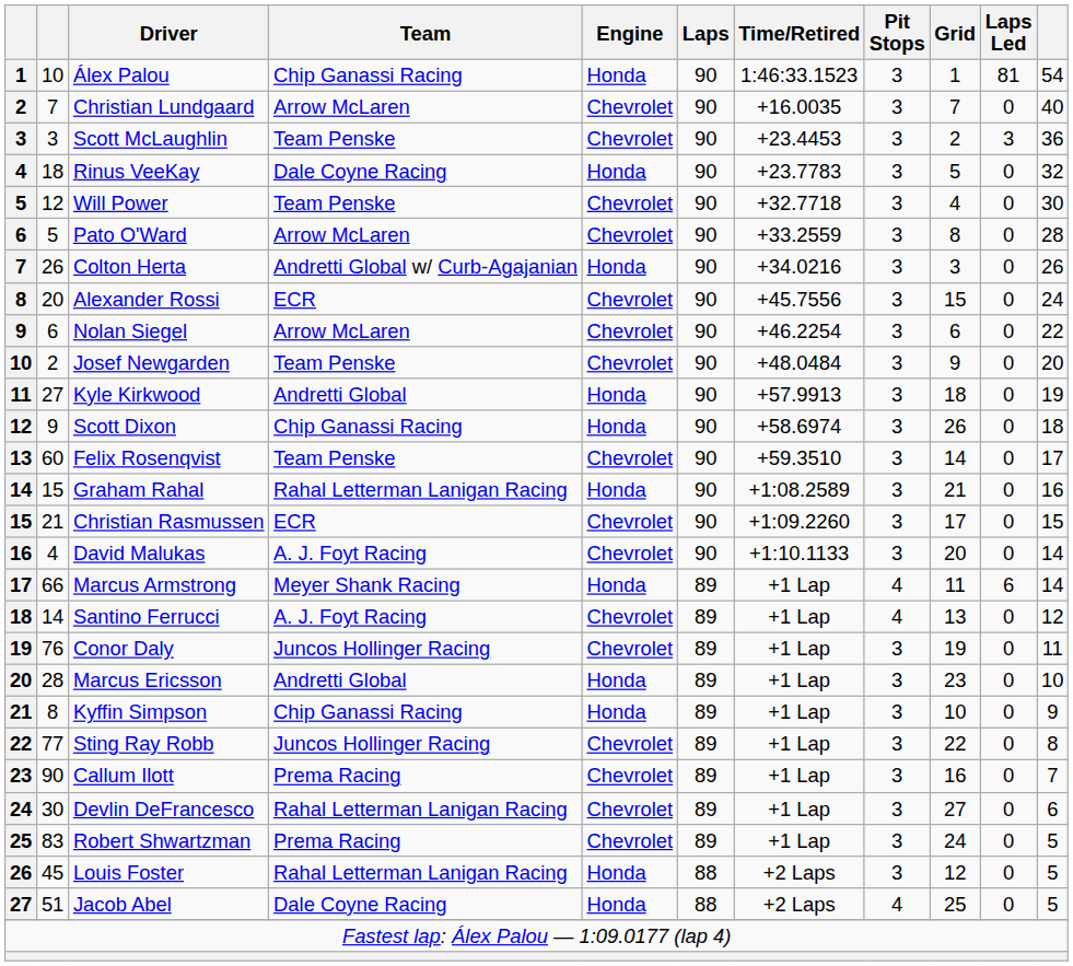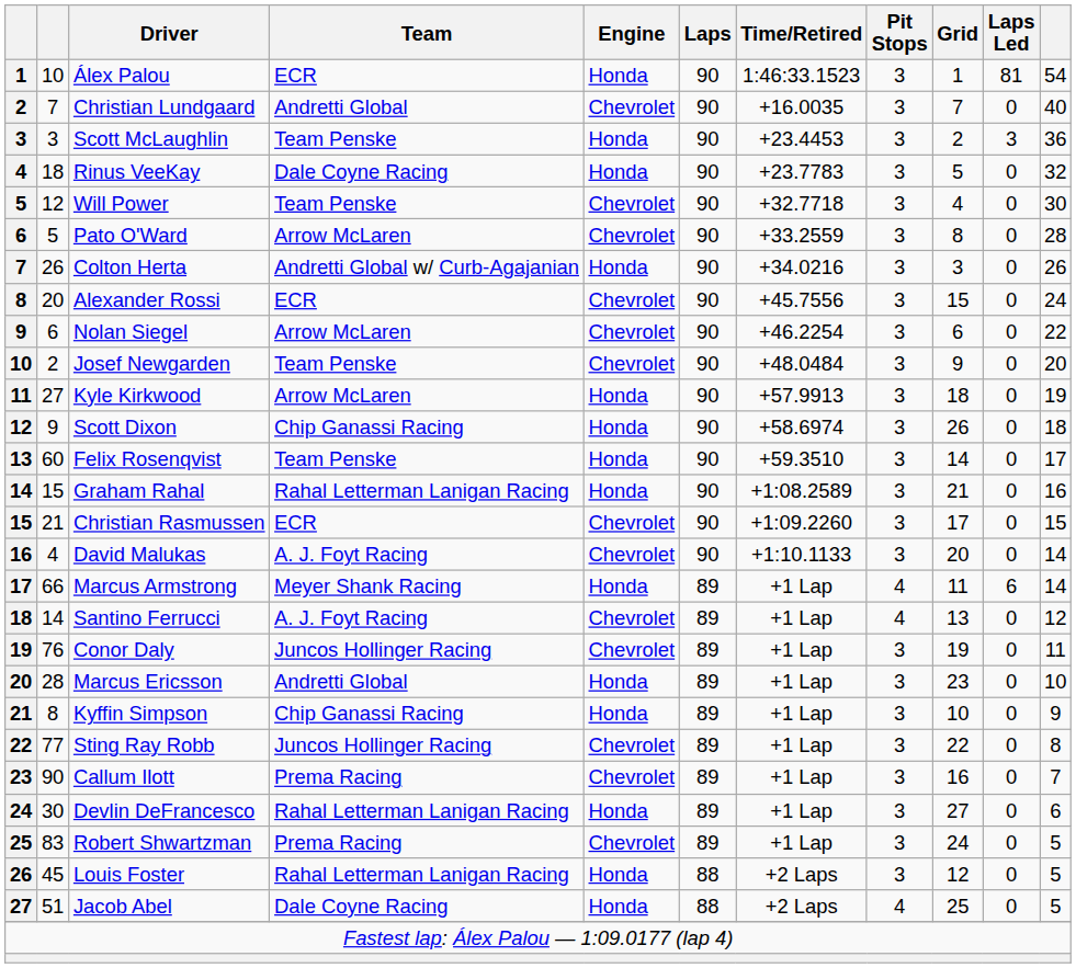 <table class="wikitable sortable" style="font-size:95%;">
 <tr>
 <th scope="col"></th>
 <th scope="col"></th>
 <th scope="col">Driver</th>
 <th scope="col">Team</th>
 <th scope="col">Engine</th>
 <th class="unsortable" scope="col">Laps</th>
 <th class="unsortable" scope="col">Time/Retired</th>
 <th scope="col">Pit<br>Stops</th>
 <th scope="col">Grid</th>
 <th scope="col">Laps<br>Led</th>
 <th scope="col"></th>
 </tr>
 <tr>
 <th>1</th>
 <td align="center">10</td>
 <td> <a href='#'>Álex Palou</a> <strong></strong></td>
-<td><a href='#'>Chip Ganassi Racing</a></td>
+<td><a href='#'>ECR</a></td>
 <td><a href='#'>Honda</a></td>
 <td align="center">90</td>
 <td align="center">1:46:33.1523</td>
 <td align="center">3</td>
 <td align="center">1</td>
 <td align="center">81</td>
 <td align="center">54</td>
 </tr>
 <tr>
 <th>2</th>
 <td align="center">7</td>
 <td> <a href='#'>Christian Lundgaard</a></td>
-<td><a href='#'>Arrow McLaren</a></td>
+<td><a href='#'>Andretti Global</a></td>
 <td><a href='#'>Chevrolet</a></td>
 <td align="center">90</td>
 <td align="center">+16.0035</td>
 <td align="center">3</td>
 <td align="center">7</td>
 <td align="center">0</td>
 <td align="center">40</td>
 </tr>
 <tr>
 <th>3</th>
 <td align="center">3</td>
 <td> <a href='#'>Scott McLaughlin</a> <strong></strong></td>
 <td><a href='#'>Team Penske</a></td>
-<td><a href='#'>Chevrolet</a></td>
+<td><a href='#'>Honda</a></td>
 <td align="center">90</td>
 <td align="center">+23.4453</td>
 <td align="center">3</td>
 <td align="center">2</td>
 <td align="center">3</td>
 <td align="center">36</td>
 </tr>
 <tr>
 <th>4</th>
 <td align="center">18</td>
 <td> <a href='#'>Rinus VeeKay</a></td>
 <td><a href='#'>Dale Coyne Racing</a></td>
 <td><a href='#'>Honda</a></td>
 <td align="center">90</td>
 <td align="center">+23.7783</td>
 <td align="center">3</td>
 <td align="center">5</td>
 <td align="center">0</td>
 <td align="center">32</td>
 </tr>
 <tr>
 <th>5</th>
 <td align="center">12</td>
 <td> <a href='#'>Will Power</a> <strong></strong></td>
 <td><a href='#'>Team Penske</a></td>
 <td><a href='#'>Chevrolet</a></td>
 <td align="center">90</td>
 <td align="center">+32.7718</td>
 <td align="center">3</td>
 <td align="center">4</td>
 <td align="center">0</td>
 <td align="center">30</td>
 </tr>
 <tr>
 <th>6</th>
 <td align="center">5</td>
 <td> <a href='#'>Pato O'Ward</a> <strong></strong></td>
 <td><a href='#'>Arrow McLaren</a></td>
 <td><a href='#'>Chevrolet</a></td>
 <td align="center">90</td>
 <td align="center">+33.2559</td>
 <td align="center">3</td>
 <td align="center">8</td>
 <td align="center">0</td>
 <td align="center">28</td>
 </tr>
 <tr>
 <th>7</th>
 <td align="center">26</td>
 <td> <a href='#'>Colton Herta</a></td>
 <td><a href='#'>Andretti Global</a> w/ <a href='#'>Curb-Agajanian</a></td>
 <td><a href='#'>Honda</a></td>
 <td align="center">90</td>
 <td align="center">+34.0216</td>
 <td align="center">3</td>
 <td align="center">3</td>
 <td align="center">0</td>
 <td align="center">26</td>
 </tr>
 <tr>
 <th>8</th>
 <td align="center">20</td>
 <td> <a href='#'>Alexander Rossi</a></td>
 <td><a href='#'>ECR</a></td>
 <td><a href='#'>Chevrolet</a></td>
 <td align="center">90</td>
 <td align="center">+45.7556</td>
 <td align="center">3</td>
 <td align="center">15</td>
 <td align="center">0</td>
 <td align="center">24</td>
 </tr>
 <tr>
 <th>9</th>
 <td align="center">6</td>
 <td> <a href='#'>Nolan Siegel</a></td>
 <td><a href='#'>Arrow McLaren</a></td>
 <td><a href='#'>Chevrolet</a></td>
 <td align="center">90</td>
 <td align="center">+46.2254</td>
 <td align="center">3</td>
 <td align="center">6</td>
 <td align="center">0</td>
 <td align="center">22</td>
 </tr>
 <tr>
 <th>10</th>
 <td align="center">2</td>
 <td> <a href='#'>Josef Newgarden</a> <strong></strong></td>
 <td><a href='#'>Team Penske</a></td>
 <td><a href='#'>Chevrolet</a></td>
 <td align="center">90</td>
 <td align="center">+48.0484</td>
 <td align="center">3</td>
 <td align="center">9</td>
 <td align="center">0</td>
 <td align="center">20</td>
 </tr>
 <tr>
 <th>11</th>
 <td align="center">27</td>
 <td> <a href='#'>Kyle Kirkwood</a></td>
-<td><a href='#'>Andretti Global</a></td>
+<td><a href='#'>Arrow McLaren</a></td>
 <td><a href='#'>Honda</a></td>
 <td align="center">90</td>
 <td align="center">+57.9913</td>
 <td align="center">3</td>
 <td align="center">18</td>
 <td align="center">0</td>
 <td align="center">19</td>
 </tr>
 <tr>
 <th>12</th>
 <td align="center">9</td>
 <td> <a href='#'>Scott Dixon</a></td>
 <td><a href='#'>Chip Ganassi Racing</a></td>
 <td><a href='#'>Honda</a></td>
 <td align="center">90</td>
 <td align="center">+58.6974</td>
 <td align="center">3</td>
 <td align="center">26</td>
 <td align="center">0</td>
 <td align="center">18</td>
 </tr>
 <tr>
 <th>13</th>
 <td align="center">60</td>
 <td> <a href='#'>Felix Rosenqvist</a></td>
 <td><a href='#'>Team Penske</a></td>
-<td><a href='#'>Chevrolet</a></td>
+<td><a href='#'>Honda</a></td>
 <td align="center">90</td>
 <td align="center">+59.3510</td>
 <td align="center">3</td>
 <td align="center">14</td>
 <td align="center">0</td>
 <td align="center">17</td>
 </tr>
 <tr>
 <th>14</th>
 <td align="center">15</td>
 <td> <a href='#'>Graham Rahal</a></td>
 <td><a href='#'>Rahal Letterman Lanigan Racing</a></td>
 <td><a href='#'>Honda</a></td>
 <td align="center">90</td>
 <td align="center">+1:08.2589</td>
 <td align="center">3</td>
 <td align="center">21</td>
 <td align="center">0</td>
 <td align="center">16</td>
 </tr>
 <tr>
 <th>15</th>
 <td align="center">21</td>
 <td> <a href='#'>Christian Rasmussen</a></td>
 <td><a href='#'>ECR</a></td>
 <td><a href='#'>Chevrolet</a></td>
 <td align="center">90</td>
 <td align="center">+1:09.2260</td>
 <td align="center">3</td>
 <td align="center">17</td>
 <td align="center">0</td>
 <td align="center">15</td>
 </tr>
 <tr>
 <th>16</th>
 <td align="center">4</td>
 <td> <a href='#'>David Malukas</a></td>
 <td><a href='#'>A. J. Foyt Racing</a></td>
 <td><a href='#'>Chevrolet</a></td>
 <td align="center">90</td>
 <td align="center">+1:10.1133</td>
 <td align="center">3</td>
 <td align="center">20</td>
 <td align="center">0</td>
 <td align="center">14</td>
 </tr>
 <tr>
 <th>17</th>
 <td align="center">66</td>
 <td> <a href='#'>Marcus Armstrong</a></td>
 <td><a href='#'>Meyer Shank Racing</a></td>
 <td><a href='#'>Honda</a></td>
 <td align="center">89</td>
 <td align="center">+1 Lap</td>
 <td align="center">4</td>
 <td align="center">11</td>
 <td align="center">6</td>
 <td align="center">14</td>
 </tr>
 <tr>
 <th>18</th>
 <td align="center">14</td>
 <td> <a href='#'>Santino Ferrucci</a></td>
 <td><a href='#'>A. J. Foyt Racing</a></td>
 <td><a href='#'>Chevrolet</a></td>
 <td align="center">89</td>
 <td align="center">+1 Lap</td>
 <td align="center">4</td>
 <td align="center">13</td>
 <td align="center">0</td>
 <td align="center">12</td>
 </tr>
 <tr>
 <th>19</th>
 <td align="center">76</td>
 <td> <a href='#'>Conor Daly</a></td>
 <td><a href='#'>Juncos Hollinger Racing</a></td>
 <td><a href='#'>Chevrolet</a></td>
 <td align="center">89</td>
 <td align="center">+1 Lap</td>
 <td align="center">3</td>
 <td align="center">19</td>
 <td align="center">0</td>
 <td align="center">11</td>
 </tr>
 <tr>
 <th>20</th>
 <td align="center">28</td>
 <td> <a href='#'>Marcus Ericsson</a></td>
 <td><a href='#'>Andretti Global</a></td>
 <td><a href='#'>Honda</a></td>
 <td align="center">89</td>
 <td align="center">+1 Lap</td>
 <td align="center">3</td>
 <td align="center">23</td>
 <td align="center">0</td>
 <td align="center">10</td>
 </tr>
 <tr>
 <th>21</th>
 <td align="center">8</td>
 <td> <a href='#'>Kyffin Simpson</a></td>
 <td><a href='#'>Chip Ganassi Racing</a></td>
 <td><a href='#'>Honda</a></td>
 <td align="center">89</td>
 <td align="center">+1 Lap</td>
 <td align="center">3</td>
 <td align="center">10</td>
 <td align="center">0</td>
 <td align="center">9</td>
 </tr>
 <tr>
 <th>22</th>
 <td align="center">77</td>
 <td> <a href='#'>Sting Ray Robb</a></td>
 <td><a href='#'>Juncos Hollinger Racing</a></td>
 <td><a href='#'>Chevrolet</a></td>
 <td align="center">89</td>
 <td align="center">+1 Lap</td>
 <td align="center">3</td>
 <td align="center">22</td>
 <td align="center">0</td>
 <td align="center">8</td>
 </tr>
 <tr>
 <th>23</th>
 <td align="center">90</td>
 <td> <a href='#'>Callum Ilott</a></td>
 <td><a href='#'>Prema Racing</a></td>
 <td><a href='#'>Chevrolet</a></td>
 <td align="center">89</td>
 <td align="center">+1 Lap</td>
 <td align="center">3</td>
 <td align="center">16</td>
 <td align="center">0</td>
 <td align="center">7</td>
 </tr>
 <tr>
 <th>24</th>
 <td align="center">30</td>
 <td> <a href='#'>Devlin DeFrancesco</a></td>
 <td><a href='#'>Rahal Letterman Lanigan Racing</a></td>
-<td><a href='#'>Chevrolet</a></td>
+<td><a href='#'>Honda</a></td>
 <td align="center">89</td>
 <td align="center">+1 Lap</td>
 <td align="center">3</td>
 <td align="center">27</td>
 <td align="center">0</td>
 <td align="center">6</td>
 </tr>
 <tr>
 <th>25</th>
 <td align="center">83</td>
 <td> <a href='#'>Robert Shwartzman</a> <strong></strong></td>
 <td><a href='#'>Prema Racing</a></td>
 <td><a href='#'>Chevrolet</a></td>
 <td align="center">89</td>
 <td align="center">+1 Lap</td>
 <td align="center">3</td>
 <td align="center">24</td>
 <td align="center">0</td>
 <td align="center">5</td>
 </tr>
 <tr>
 <th>26</th>
 <td align="center">45</td>
 <td> <a href='#'>Louis Foster</a> <strong></strong></td>
 <td><a href='#'>Rahal Letterman Lanigan Racing</a></td>
 <td><a href='#'>Honda</a></td>
 <td align="center">88</td>
 <td align="center">+2 Laps</td>
 <td align="center">3</td>
 <td align="center">12</td>
 <td align="center">0</td>
 <td align="center">5</td>
 </tr>
 <tr>
 <th>27</th>
 <td align="center">51</td>
 <td> <a href='#'>Jacob Abel</a> <strong></strong></td>
 <td><a href='#'>Dale Coyne Racing</a></td>
 <td><a href='#'>Honda</a></td>
 <td align="center">88</td>
 <td align="center">+2 Laps</td>
 <td align="center">4</td>
 <td align="center">25</td>
 <td align="center">0</td>
 <td align="center">5</td>
 </tr>
 <tr>
 </tr>
 <tr class="sortbottom">
 <td colspan="11" style="text-align:center"><em><a href='#'>Fastest lap</a>:  <a href='#'>Álex Palou</a> — 1:09.0177 (lap 4)</em></td>
 </tr>
 <tr class="sortbottom">
 <th colspan="11"></th>
 </tr>
 </table>
